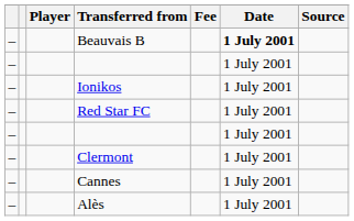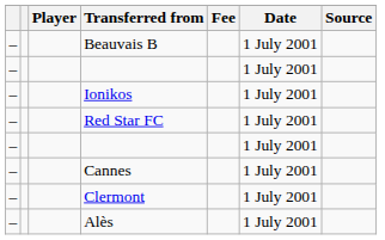 <table class="wikitable plainrowheaders sortable">
 <tr>
 </tr>
 <tr>
 <th></th>
 <th></th>
 <th scope=col>Player</th>
 <th !scope=col>Transferred from</th>
 <th scope=col>Fee</th>
 <th scope=col>Date</th>
 <th scope=col>Source</th>
 </tr>
 <tr>
 <td align=center>–</td>
 <td align=center></td>
 <td></td>
 <td> Beauvais B</td>
 <td></td>
-<td><strong>1 July 2001</strong></td>
+<td>1 July 2001</td>
 <td></td>
 </tr>
 <tr>
 <td align=center>–</td>
 <td align=center></td>
 <td></td>
 <td></td>
 <td></td>
 <td>1 July 2001</td>
 <td></td>
 </tr>
 <tr>
 <td align=center>–</td>
 <td align=center></td>
 <td></td>
 <td> <a href='#'>Ionikos</a></td>
 <td></td>
 <td>1 July 2001</td>
 <td></td>
 </tr>
 <tr>
 <td align=center>–</td>
 <td align=center></td>
 <td></td>
 <td> <a href='#'>Red Star FC</a></td>
 <td></td>
 <td>1 July 2001</td>
 <td></td>
 </tr>
 <tr>
 <td align=center>–</td>
 <td align=center></td>
 <td></td>
 <td></td>
 <td></td>
 <td>1 July 2001</td>
 <td></td>
 </tr>
 <tr>
 <td align=center>–</td>
 <td align=center></td>
 <td></td>
-<td> <a href='#'>Clermont</a></td>
+<td> Cannes</td>
 <td></td>
 <td>1 July 2001</td>
 <td></td>
 </tr>
 <tr>
 <td align=center>–</td>
 <td align=center></td>
 <td></td>
-<td> Cannes</td>
+<td> <a href='#'>Clermont</a></td>
 <td></td>
 <td>1 July 2001</td>
 <td></td>
 </tr>
 <tr>
 <td align=center>–</td>
 <td align=center></td>
 <td></td>
 <td> Alès</td>
 <td></td>
 <td>1 July 2001</td>
 <td></td>
 </tr>
 </table>
